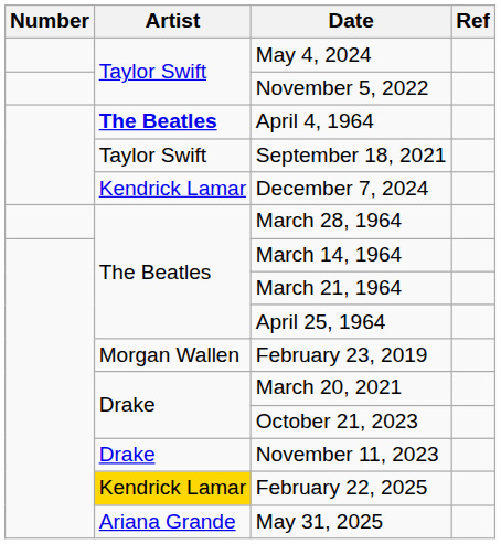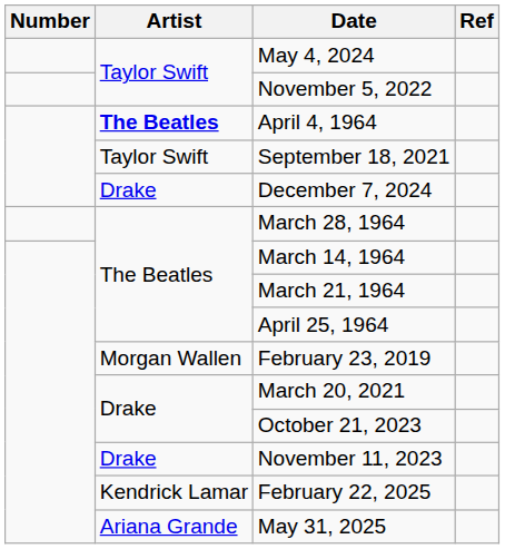 <table class="wikitable">
 <tr>
 <th>Number</th>
 <th>Artist</th>
 <th>Date</th>
 <th>Ref</th>
 </tr>
 <tr>
 <td></td>
 <td rowspan="2"><a href='#'>Taylor Swift</a></td>
 <td>May 4, 2024</td>
 <td></td>
 </tr>
 <tr>
 <td></td>
 <td>November 5, 2022</td>
 <td></td>
 </tr>
 <tr>
 <td rowspan="3"></td>
 <td><strong><a href='#'>The Beatles</a></strong></td>
 <td>April 4, 1964</td>
 <td></td>
 </tr>
 <tr>
 <td>Taylor Swift</td>
 <td>September 18, 2021</td>
 <td></td>
 </tr>
 <tr>
-<td><a href='#'>Kendrick Lamar</a></td>
+<td><a href='#'>Drake</a></td>
 <td>December 7, 2024</td>
 <td></td>
 </tr>
 <tr>
 <td></td>
 <td rowspan="4">The Beatles</td>
 <td>March 28, 1964</td>
 <td></td>
 </tr>
 <tr>
 <td rowspan="9"></td>
 <td>March 14, 1964</td>
 <td></td>
 </tr>
 <tr>
 <td>March 21, 1964</td>
 <td></td>
 </tr>
 <tr>
 <td>April 25, 1964</td>
 <td></td>
 </tr>
 <tr>
 <td>Morgan Wallen</td>
 <td>February 23, 2019</td>
 <td></td>
 </tr>
 <tr>
 <td rowspan="2">Drake</td>
 <td>March 20, 2021</td>
 <td></td>
 </tr>
 <tr>
 <td>October 21, 2023</td>
 <td></td>
 </tr>
 <tr>
 <td><a href='#'>Drake</a></td>
 <td>November 11, 2023</td>
 <td></td>
 </tr>
 <tr>
-<td style="background: gold;">Kendrick Lamar</td>
+<td>Kendrick Lamar</td>
 <td>February 22, 2025</td>
 <td></td>
 </tr>
 <tr>
 <td><a href='#'>Ariana Grande</a></td>
 <td>May 31, 2025</td>
 <td></td>
 </tr>
 </table>
